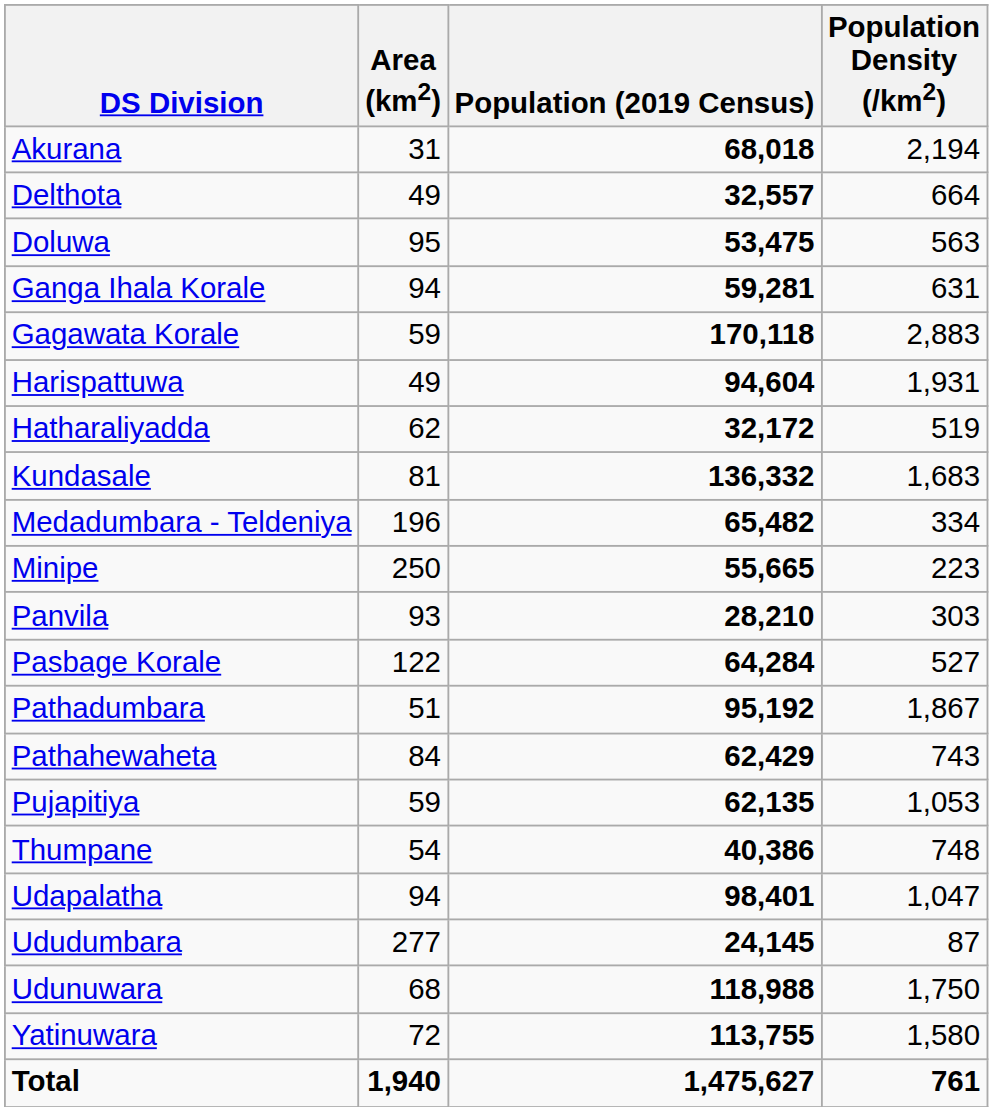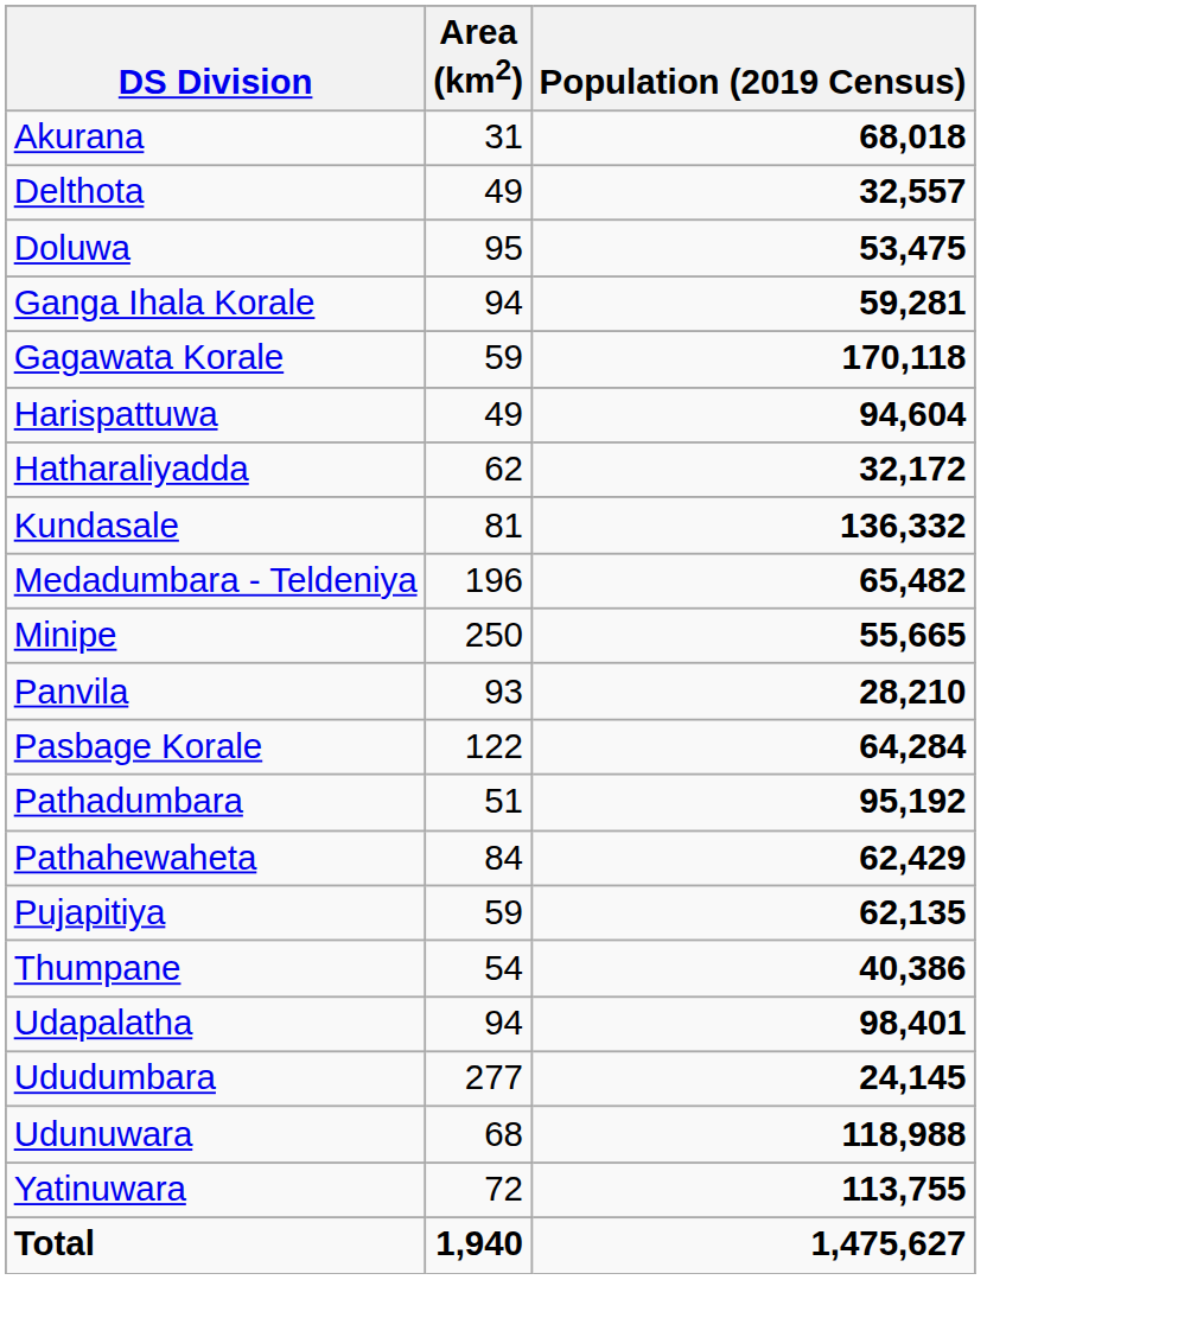 <table class="wikitable" style="text-align:right;">
 <tr>
 <th style="vertical-align:bottom;" rowspan=1><a href='#'>DS Division</a></th>
 <th style="vertical-align:bottom;" rowspan=1>Area<br>(km<sup>2</sup>)<br></th>
 <th style="vertical-align:bottom;" rowspan=1>Population (2019 Census)</th>
-<th style="vertical-align:bottom;" rowspan=1>Population<br>Density<br>(/km<sup>2</sup>)</th>
 </tr>
 <tr>
 <td align=left><a href='#'>Akurana</a></td>
 <td>31</td>
 <td><strong>68,018</strong></td>
-<td>2,194</td>
 </tr>
 <tr>
 <td align=left><a href='#'>Delthota</a></td>
 <td>49</td>
 <td><strong>32,557</strong></td>
-<td>664</td>
 </tr>
 <tr>
 <td align=left><a href='#'>Doluwa</a></td>
 <td>95</td>
 <td><strong>53,475</strong></td>
-<td>563</td>
 </tr>
 <tr>
 <td align=left><a href='#'>Ganga Ihala Korale</a></td>
 <td>94</td>
 <td><strong>59,281</strong></td>
-<td>631</td>
 </tr>
 <tr>
 <td align=left><a href='#'>Gagawata Korale</a></td>
 <td>59</td>
 <td><strong>170,118</strong></td>
-<td>2,883</td>
 </tr>
 <tr>
 <td align=left><a href='#'>Harispattuwa</a></td>
 <td>49</td>
 <td><strong>94,604</strong></td>
-<td>1,931</td>
 </tr>
 <tr>
 <td align=left><a href='#'>Hatharaliyadda</a></td>
 <td>62</td>
 <td><strong>32,172</strong></td>
-<td>519</td>
 </tr>
 <tr>
 <td align=left><a href='#'>Kundasale</a></td>
 <td>81</td>
 <td><strong>136,332</strong></td>
-<td>1,683</td>
 </tr>
 <tr>
 <td align=left><a href='#'>Medadumbara - Teldeniya</a></td>
 <td>196</td>
 <td><strong>65,482</strong></td>
-<td>334</td>
 </tr>
 <tr>
 <td align=left><a href='#'>Minipe</a></td>
 <td>250</td>
 <td><strong>55,665</strong></td>
-<td>223</td>
 </tr>
 <tr>
 <td align=left><a href='#'>Panvila</a></td>
 <td>93</td>
 <td><strong>28,210</strong></td>
-<td>303</td>
 </tr>
 <tr>
 <td align=left><a href='#'>Pasbage Korale</a></td>
 <td>122</td>
 <td><strong>64,284</strong></td>
-<td>527</td>
 </tr>
 <tr>
 <td align=left><a href='#'>Pathadumbara</a></td>
 <td>51</td>
 <td><strong>95,192</strong></td>
-<td>1,867</td>
 </tr>
 <tr>
 <td align=left><a href='#'>Pathahewaheta</a></td>
 <td>84</td>
 <td><strong>62,429</strong></td>
-<td>743</td>
 </tr>
 <tr>
 <td align=left><a href='#'>Pujapitiya</a></td>
 <td>59</td>
 <td><strong>62,135</strong></td>
-<td>1,053</td>
 </tr>
 <tr>
 <td align=left><a href='#'>Thumpane</a></td>
 <td>54</td>
 <td><strong>40,386</strong></td>
-<td>748</td>
 </tr>
 <tr>
 <td align=left><a href='#'>Udapalatha</a></td>
 <td>94</td>
 <td><strong>98,401</strong></td>
-<td>1,047</td>
 </tr>
 <tr>
 <td align=left><a href='#'>Ududumbara</a></td>
 <td>277</td>
 <td><strong>24,145</strong></td>
-<td>87</td>
 </tr>
 <tr>
 <td align=left><a href='#'>Udunuwara</a></td>
 <td>68</td>
 <td><strong>118,988</strong></td>
-<td>1,750</td>
 </tr>
 <tr>
 <td align=left><a href='#'>Yatinuwara</a></td>
 <td>72</td>
 <td><strong>113,755</strong></td>
-<td>1,580</td>
 </tr>
 <tr style="font-weight:bold">
 <td align=left colspan=1>Total</td>
 <td>1,940</td>
 <td>1,475,627</td>
-<td>761</td>
 </tr>
 </table>
